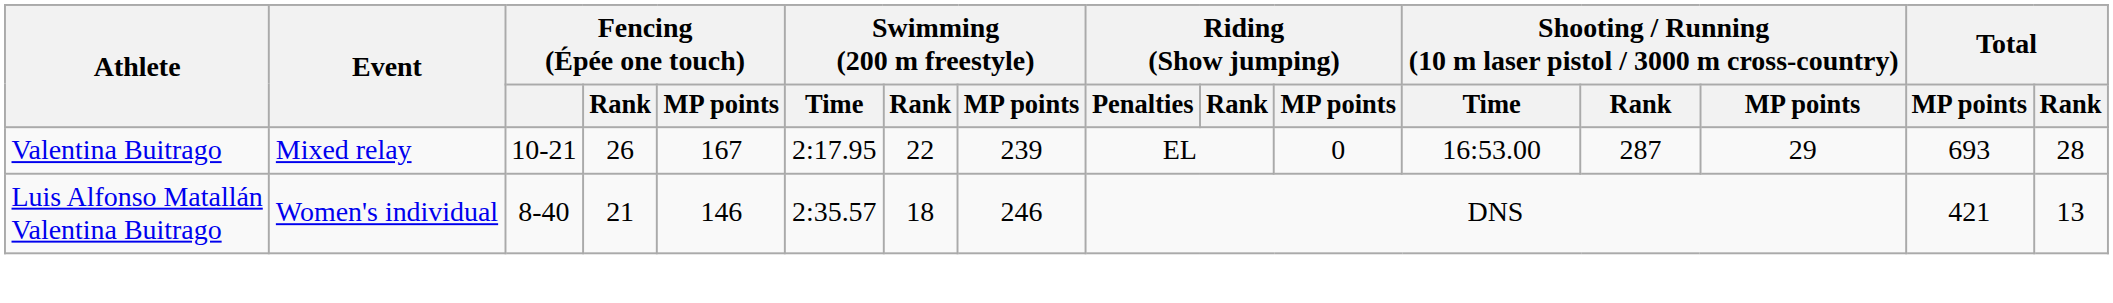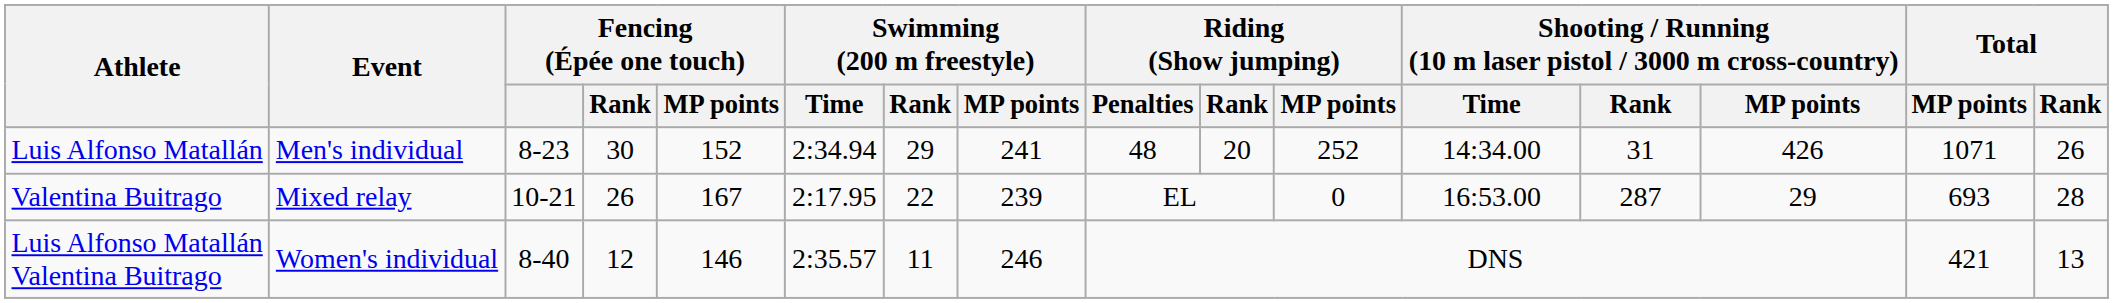 <table class=wikitable style=font-size:90%;text-align:center>
 <tr>
 <th rowspan=2>Athlete</th>
 <th rowspan=2>Event</th>
 <th colspan=3>Fencing<br><span>(Épée one touch)</span></th>
 <th colspan=3>Swimming<br><span>(200 m freestyle)</span></th>
 <th colspan=3>Riding<br><span>(Show jumping)</span></th>
 <th colspan=3>Shooting / Running<br><span>(10 m laser pistol / 3000 m cross-country)</span></th>
 <th colspan=2>Total</th>
 </tr>
 <tr style=font-size:95%>
 <th></th>
 <th>Rank</th>
 <th>MP points</th>
 <th>Time</th>
 <th>Rank</th>
 <th>MP points</th>
 <th>Penalties</th>
 <th>Rank</th>
 <th>MP points</th>
 <th>Time</th>
 <th>Rank</th>
 <th>MP points</th>
 <th>MP points</th>
 <th>Rank</th>
 </tr>
 <tr>
+<td align=left><a href='#'>Luis Alfonso Matallán</a></td>
+<td align=left><a href='#'>Men's individual</a></td>
+<td>8-23</td>
+<td>30</td>
+<td>152</td>
+<td>2:34.94</td>
+<td>29</td>
+<td>241</td>
+<td>48</td>
+<td>20</td>
+<td>252</td>
+<td>14:34.00</td>
+<td>31</td>
+<td>426</td>
+<td>1071</td>
+<td>26</td>
+</tr>
+<tr>
 <td align=left><a href='#'>Valentina Buitrago</a></td>
 <td align=left><a href='#'>Mixed relay</a></td>
 <td>10-21</td>
 <td>26</td>
 <td>167</td>
 <td>2:17.95</td>
 <td>22</td>
 <td>239</td>
 <td colspan=2>EL</td>
 <td>0</td>
 <td>16:53.00</td>
 <td>287</td>
 <td>29</td>
 <td>693</td>
 <td>28</td>
 </tr>
 <tr>
 <td align=left><a href='#'>Luis Alfonso Matallán</a><br><a href='#'>Valentina Buitrago</a></td>
 <td align=left><a href='#'>Women's individual</a></td>
 <td>8-40</td>
-<td>21</td>
+<td>12</td>
 <td>146</td>
 <td>2:35.57</td>
-<td>18</td>
+<td>11</td>
 <td>246</td>
 <td colspan=6>DNS</td>
 <td>421</td>
 <td>13</td>
 </tr>
 </table>
